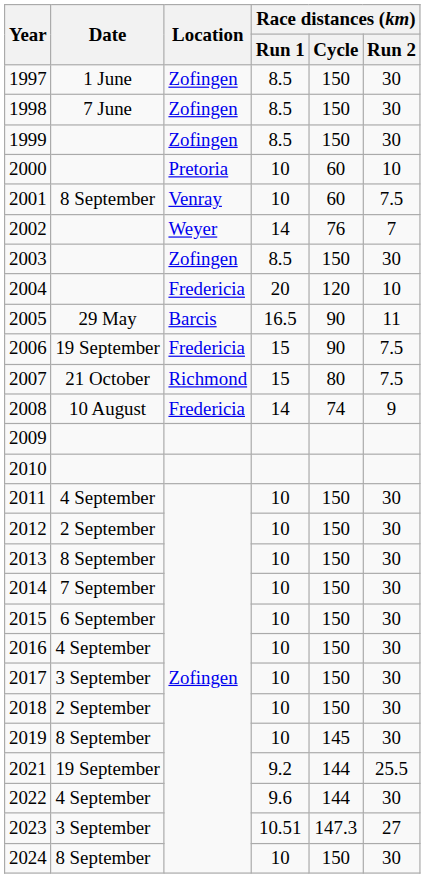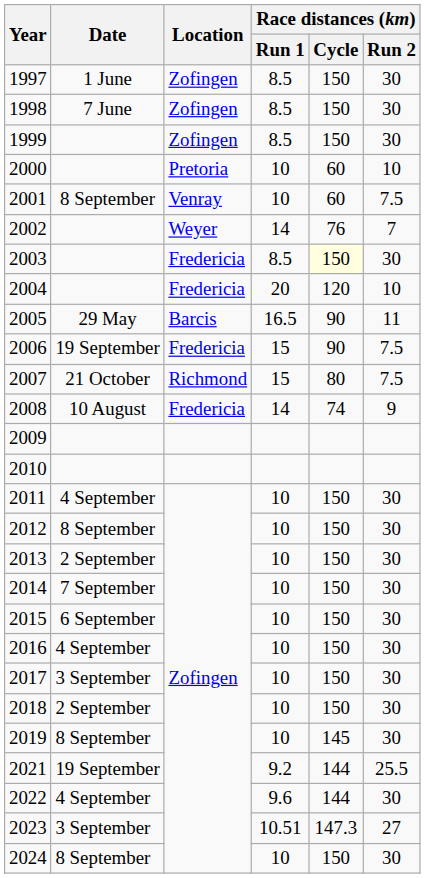 <table class="wikitable">
 <tr>
 <th rowspan="2">Year</th>
 <th rowspan="2">Date</th>
 <th rowspan="2">Location</th>
 <th colspan="3">Race distances (<em>km</em>)</th>
 </tr>
 <tr>
 <th>Run 1</th>
 <th>Cycle</th>
 <th>Run 2</th>
 </tr>
 <tr>
 <td>1997</td>
 <td align="center">1 June</td>
 <td><a href='#'>Zofingen</a></td>
 <td align="center">8.5</td>
 <td align="center">150</td>
 <td align="center">30</td>
 </tr>
 <tr>
 <td>1998</td>
 <td align="center">7 June</td>
 <td><a href='#'>Zofingen</a></td>
 <td align="center">8.5</td>
 <td align="center">150</td>
 <td align="center">30</td>
 </tr>
 <tr>
 <td>1999</td>
 <td align="center"></td>
 <td><a href='#'>Zofingen</a></td>
 <td align="center">8.5</td>
 <td align="center">150</td>
 <td align="center">30</td>
 </tr>
 <tr>
 <td>2000</td>
 <td align="center"></td>
 <td><a href='#'>Pretoria</a></td>
 <td align="center">10</td>
 <td align="center">60</td>
 <td align="center">10</td>
 </tr>
 <tr>
 <td>2001</td>
 <td align="center">8 September</td>
 <td><a href='#'>Venray</a></td>
 <td align="center">10</td>
 <td align="center">60</td>
 <td align="center">7.5</td>
 </tr>
 <tr>
 <td>2002</td>
 <td align="center"></td>
 <td><a href='#'>Weyer</a></td>
 <td align="center">14</td>
 <td align="center">76</td>
 <td align="center">7</td>
 </tr>
 <tr>
 <td>2003</td>
 <td align="center"></td>
-<td><a href='#'>Zofingen</a></td>
+<td><a href='#'>Fredericia</a></td>
 <td align="center">8.5</td>
-<td align="center">150</td>
+<td align="center" style="background: lightyellow;">150</td>
 <td align="center">30</td>
 </tr>
 <tr>
 <td>2004</td>
 <td align="center"></td>
 <td><a href='#'>Fredericia</a></td>
 <td align="center">20</td>
 <td align="center">120</td>
 <td align="center">10</td>
 </tr>
 <tr>
 <td>2005</td>
 <td align="center">29 May</td>
 <td><a href='#'>Barcis</a></td>
 <td align="center">16.5</td>
 <td align="center">90</td>
 <td align="center">11</td>
 </tr>
 <tr>
 <td>2006</td>
 <td>19 September</td>
 <td><a href='#'>Fredericia</a></td>
 <td align="center">15</td>
 <td align="center">90</td>
 <td align="center">7.5</td>
 </tr>
 <tr>
 <td>2007</td>
 <td align="center">21 October</td>
 <td><a href='#'>Richmond</a></td>
 <td align="center">15</td>
 <td align="center">80</td>
 <td align="center">7.5</td>
 </tr>
 <tr>
 <td>2008</td>
 <td align="center">10 August</td>
 <td><a href='#'>Fredericia</a></td>
 <td align="center">14</td>
 <td align="center">74</td>
 <td align="center">9</td>
 </tr>
 <tr>
 <td>2009</td>
 <td align="center"></td>
 <td></td>
 <td align="center"></td>
 <td align="center"></td>
 <td align="center"></td>
 </tr>
 <tr>
 <td>2010</td>
 <td align="center"></td>
 <td></td>
 <td align="center"></td>
 <td align="center"></td>
 <td align="center"></td>
 </tr>
 <tr>
 <td>2011</td>
 <td align="center">4 September</td>
 <td rowspan=13><a href='#'>Zofingen</a></td>
 <td align="center">10</td>
 <td align="center">150</td>
 <td align="center">30</td>
 </tr>
 <tr>
 <td>2012</td>
-<td align="center">2 September</td>
+<td align="center">8 September</td>
 <td align="center">10</td>
 <td align="center">150</td>
 <td align="center">30</td>
 </tr>
 <tr>
 <td>2013</td>
-<td align="center">8 September</td>
+<td align="center">2 September</td>
 <td align="center">10</td>
 <td align="center">150</td>
 <td align="center">30</td>
 </tr>
 <tr>
 <td>2014</td>
 <td align="center">7 September</td>
 <td align="center">10</td>
 <td align="center">150</td>
 <td align="center">30</td>
 </tr>
 <tr>
 <td>2015</td>
 <td align="center">6 September</td>
 <td align="center">10</td>
 <td align="center">150</td>
 <td align="center">30</td>
 </tr>
 <tr>
 <td>2016</td>
 <td>4 September</td>
 <td align="center">10</td>
 <td align="center">150</td>
 <td align="center">30</td>
 </tr>
 <tr>
 <td>2017</td>
 <td>3 September</td>
 <td align="center">10</td>
 <td align="center">150</td>
 <td align="center">30</td>
 </tr>
 <tr>
 <td>2018</td>
 <td>2 September</td>
 <td align="center">10</td>
 <td align="center">150</td>
 <td align="center">30</td>
 </tr>
 <tr>
 <td>2019</td>
 <td>8 September</td>
 <td align="center">10</td>
 <td align="center">145</td>
 <td align="center">30</td>
 </tr>
 <tr>
 <td>2021</td>
 <td>19 September</td>
 <td align="center">9.2</td>
 <td align="center">144</td>
 <td align="center">25.5</td>
 </tr>
 <tr>
 <td>2022</td>
 <td>4 September</td>
 <td align="center">9.6</td>
 <td align="center">144</td>
 <td align="center">30</td>
 </tr>
 <tr>
 <td>2023</td>
 <td>3 September</td>
 <td align="center">10.51</td>
 <td align="center">147.3</td>
 <td align="center">27</td>
 </tr>
 <tr>
 <td>2024</td>
 <td>8 September</td>
 <td align="center">10</td>
 <td align="center">150</td>
 <td align="center">30</td>
 </tr>
 </table>
